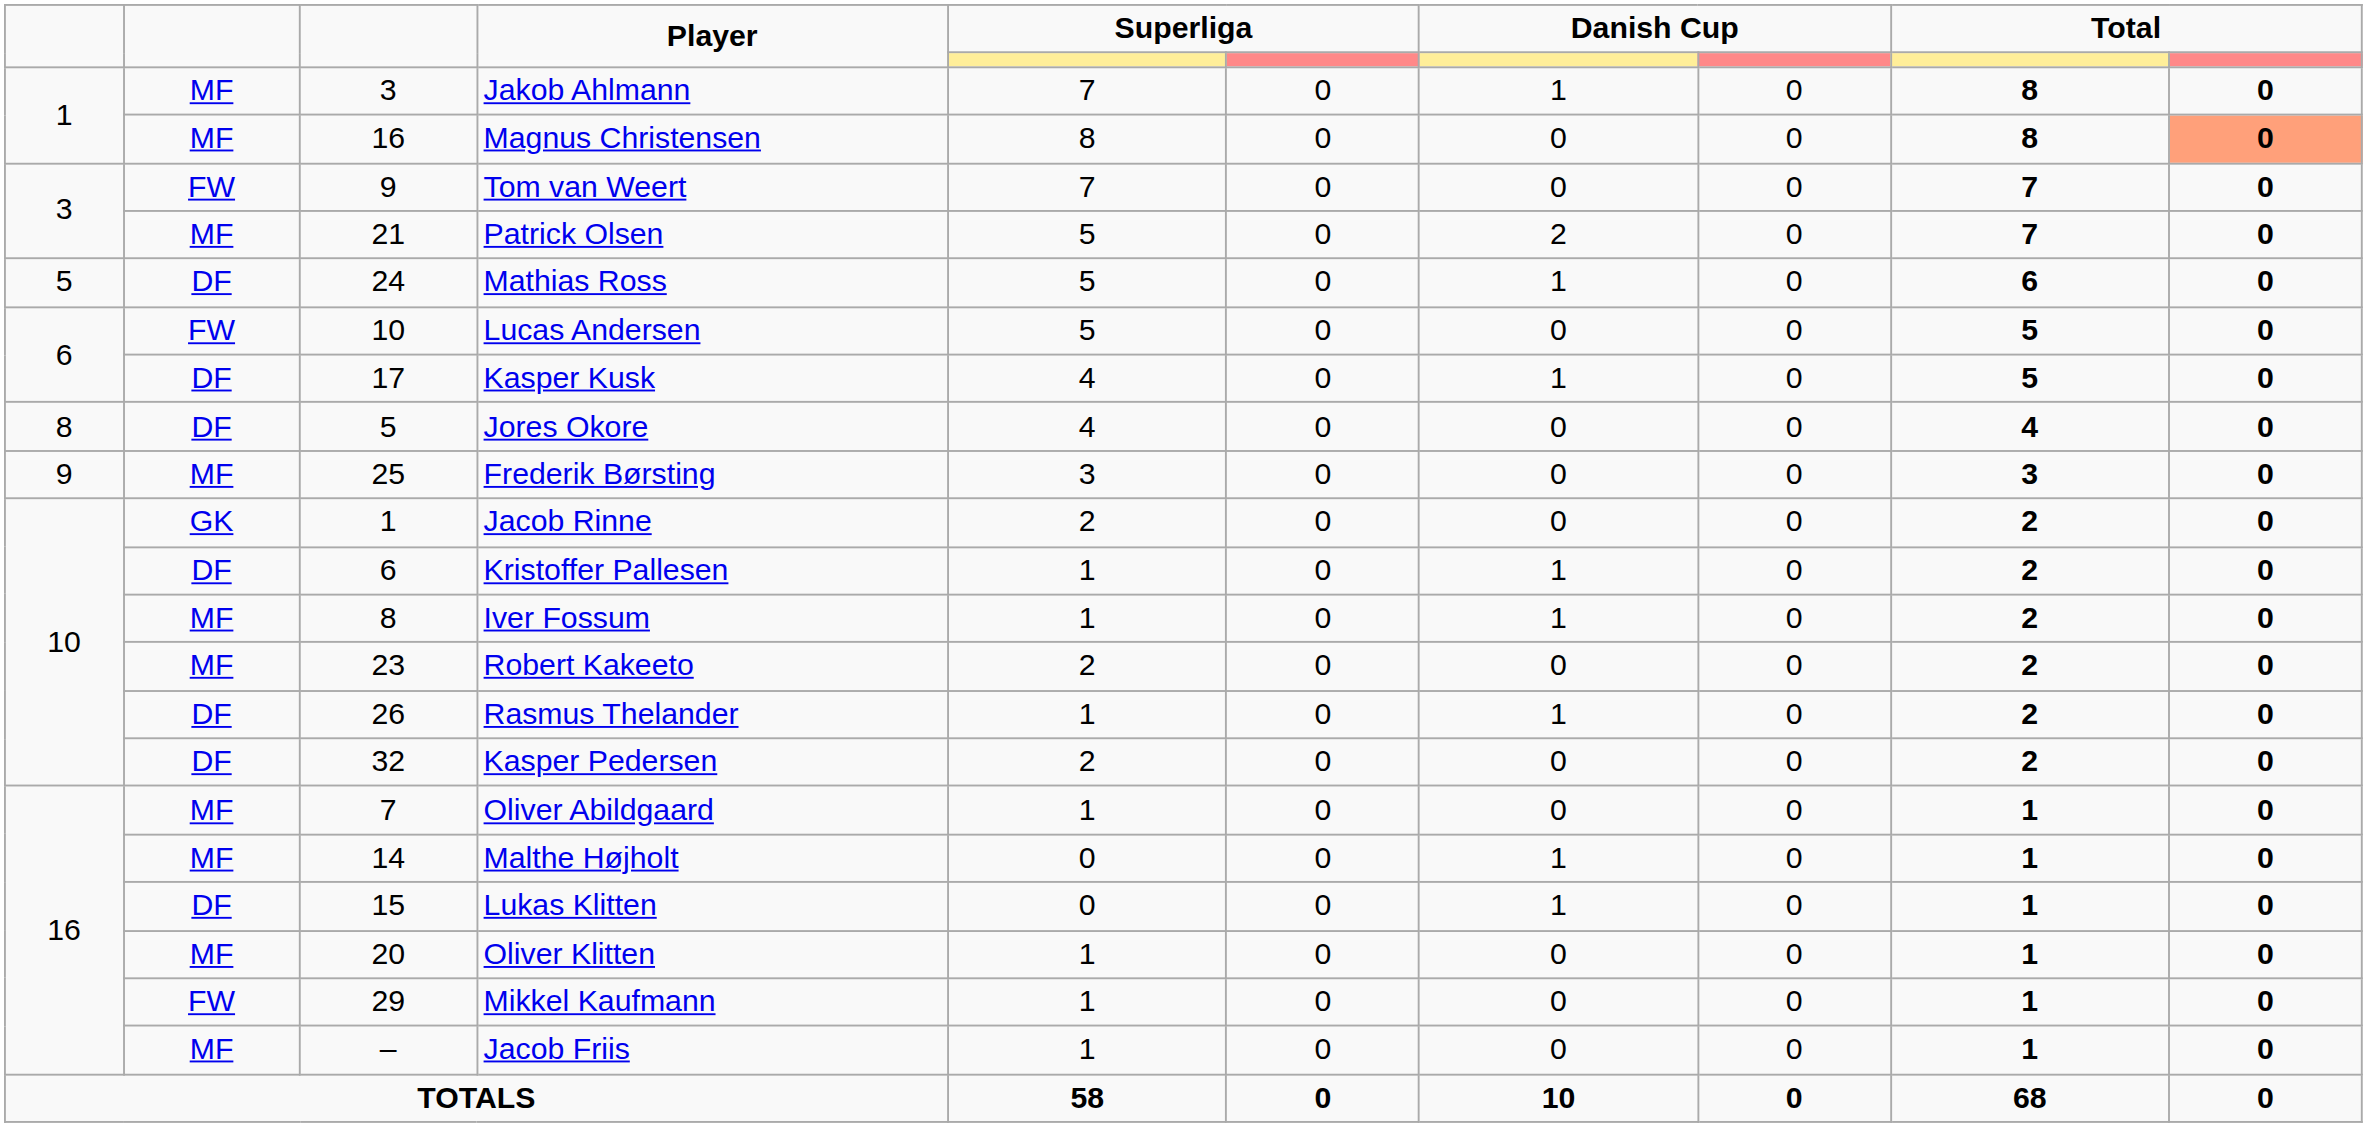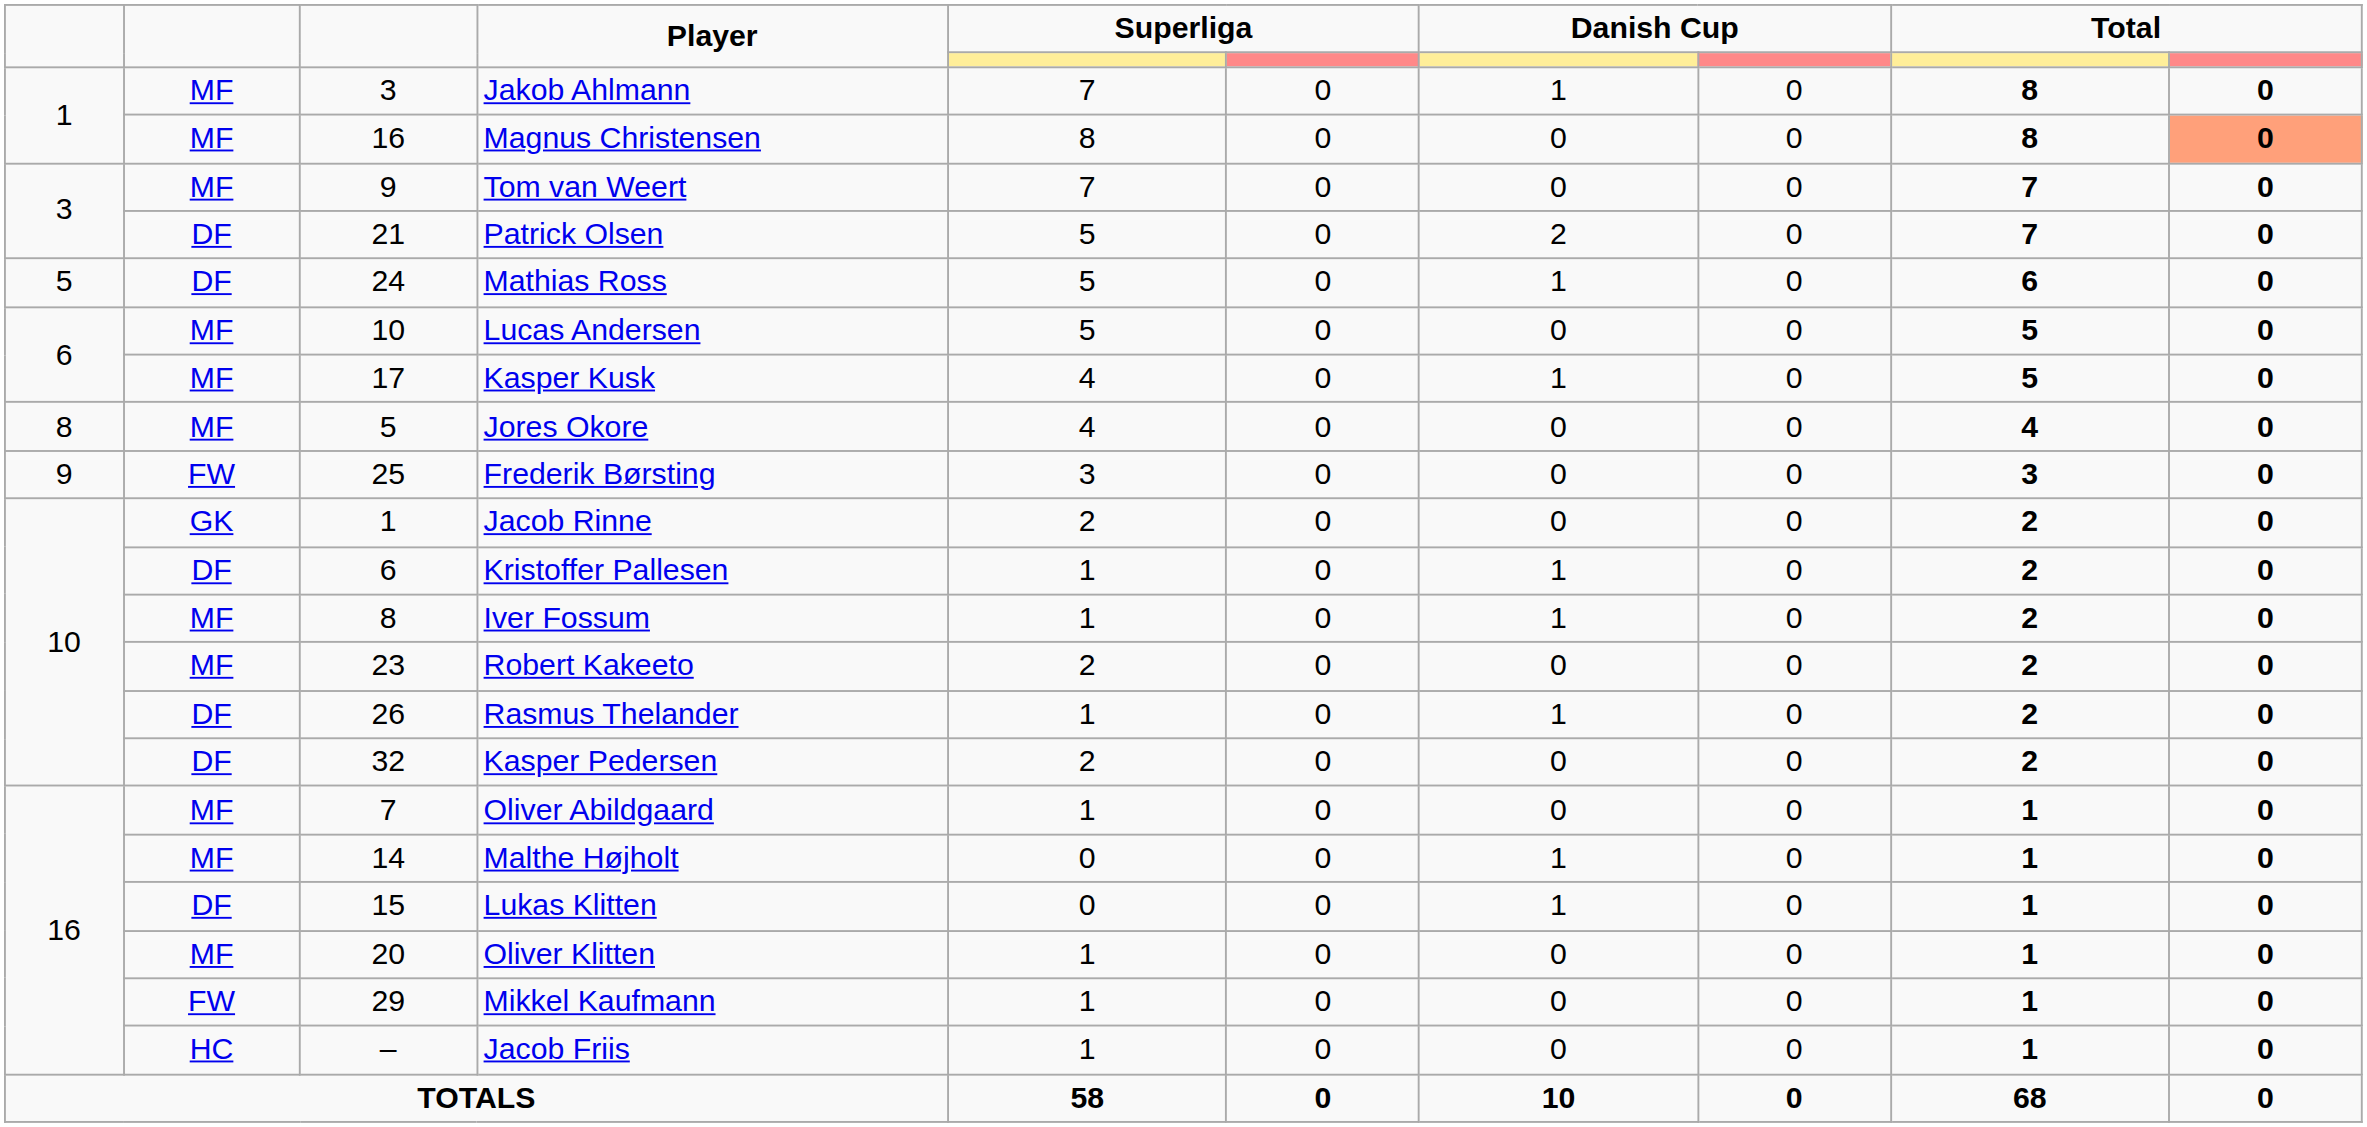 <table class="wikitable" style="text-align:center;">
 <tr>
 <td rowspan="2"  style="width:2%;"><strong></strong></td>
 <td rowspan="2"  style="width:3%;"><strong></strong></td>
 <td rowspan="2"  style="width:3%;"><strong></strong></td>
 <td rowspan="2"  style="width:8%;"><strong>Player</strong></td>
 <td colspan="2"  style="width:8%;"><strong>Superliga</strong></td>
 <td colspan="2"  style="width:8%;"><strong>Danish Cup</strong></td>
 <td colspan="2"  style="width:8%;"><strong>Total</strong></td>
 </tr>
 <tr>
 <th style="width:10px; background:#fe9;"></th>
 <th style="width:10px; background:#ff8888;"></th>
 <th style="width:10px; background:#fe9;"></th>
 <th style="width:10px; background:#ff8888;"></th>
 <th style="width:10px; background:#fe9;"></th>
 <th style="width:10px; background:#ff8888;"></th>
 </tr>
 <tr>
 <td rowspan=2>1</td>
 <td><a href='#'>MF</a></td>
 <td>3</td>
 <td align=left> <a href='#'>Jakob Ahlmann</a></td>
 <td>7</td>
 <td>0</td>
 <td>1</td>
 <td>0</td>
 <td><strong>8</strong></td>
 <td><strong>0</strong></td>
 </tr>
 <tr>
 <td><a href='#'>MF</a></td>
 <td>16</td>
 <td align=left> <a href='#'>Magnus Christensen</a></td>
 <td>8</td>
 <td>0</td>
 <td>0</td>
 <td>0</td>
 <td><strong>8</strong></td>
 <td style="background: lightsalmon;"><strong>0</strong></td>
 </tr>
 <tr>
 <td rowspan=2>3</td>
-<td><a href='#'>FW</a></td>
+<td><a href='#'>MF</a></td>
 <td>9</td>
 <td align=left> <a href='#'>Tom van Weert</a></td>
 <td>7</td>
 <td>0</td>
 <td>0</td>
 <td>0</td>
 <td><strong>7</strong></td>
 <td><strong>0</strong></td>
 </tr>
 <tr>
-<td><a href='#'>MF</a></td>
+<td><a href='#'>DF</a></td>
 <td>21</td>
 <td align=left> <a href='#'>Patrick Olsen</a></td>
 <td>5</td>
 <td>0</td>
 <td>2</td>
 <td>0</td>
 <td><strong>7</strong></td>
 <td><strong>0</strong></td>
 </tr>
 <tr>
 <td rowspan=1>5</td>
 <td><a href='#'>DF</a></td>
 <td>24</td>
 <td align=left> <a href='#'>Mathias Ross</a></td>
 <td>5</td>
 <td>0</td>
 <td>1</td>
 <td>0</td>
 <td><strong>6</strong></td>
 <td><strong>0</strong></td>
 </tr>
 <tr>
 <td rowspan=2>6</td>
-<td><a href='#'>FW</a></td>
+<td><a href='#'>MF</a></td>
 <td>10</td>
 <td align=left> <a href='#'>Lucas Andersen</a></td>
 <td>5</td>
 <td>0</td>
 <td>0</td>
 <td>0</td>
 <td><strong>5</strong></td>
 <td><strong>0</strong></td>
 </tr>
 <tr>
-<td><a href='#'>DF</a></td>
+<td><a href='#'>MF</a></td>
 <td>17</td>
 <td align=left> <a href='#'>Kasper Kusk</a></td>
 <td>4</td>
 <td>0</td>
 <td>1</td>
 <td>0</td>
 <td><strong>5</strong></td>
 <td><strong>0</strong></td>
 </tr>
 <tr>
 <td rowspan=1>8</td>
-<td><a href='#'>DF</a></td>
+<td><a href='#'>MF</a></td>
 <td>5</td>
 <td align=left> <a href='#'>Jores Okore</a></td>
 <td>4</td>
 <td>0</td>
 <td>0</td>
 <td>0</td>
 <td><strong>4</strong></td>
 <td><strong>0</strong></td>
 </tr>
 <tr>
 <td rowspan=1>9</td>
-<td><a href='#'>MF</a></td>
+<td><a href='#'>FW</a></td>
 <td>25</td>
 <td align=left> <a href='#'>Frederik Børsting</a></td>
 <td>3</td>
 <td>0</td>
 <td>0</td>
 <td>0</td>
 <td><strong>3</strong></td>
 <td><strong>0</strong></td>
 </tr>
 <tr>
 <td rowspan=6>10</td>
 <td><a href='#'>GK</a></td>
 <td>1</td>
 <td align=left> <a href='#'>Jacob Rinne</a></td>
 <td>2</td>
 <td>0</td>
 <td>0</td>
 <td>0</td>
 <td><strong>2</strong></td>
 <td><strong>0</strong></td>
 </tr>
 <tr>
 <td><a href='#'>DF</a></td>
 <td>6</td>
 <td align=left> <a href='#'>Kristoffer Pallesen</a></td>
 <td>1</td>
 <td>0</td>
 <td>1</td>
 <td>0</td>
 <td><strong>2</strong></td>
 <td><strong>0</strong></td>
 </tr>
 <tr>
 <td><a href='#'>MF</a></td>
 <td>8</td>
 <td align=left> <a href='#'>Iver Fossum</a></td>
 <td>1</td>
 <td>0</td>
 <td>1</td>
 <td>0</td>
 <td><strong>2</strong></td>
 <td><strong>0</strong></td>
 </tr>
 <tr>
 <td><a href='#'>MF</a></td>
 <td>23</td>
 <td align=left> <a href='#'>Robert Kakeeto</a></td>
 <td>2</td>
 <td>0</td>
 <td>0</td>
 <td>0</td>
 <td><strong>2</strong></td>
 <td><strong>0</strong></td>
 </tr>
 <tr>
 <td><a href='#'>DF</a></td>
 <td>26</td>
 <td align=left> <a href='#'>Rasmus Thelander</a></td>
 <td>1</td>
 <td>0</td>
 <td>1</td>
 <td>0</td>
 <td><strong>2</strong></td>
 <td><strong>0</strong></td>
 </tr>
 <tr>
 <td><a href='#'>DF</a></td>
 <td>32</td>
 <td align=left> <a href='#'>Kasper Pedersen</a></td>
 <td>2</td>
 <td>0</td>
 <td>0</td>
 <td>0</td>
 <td><strong>2</strong></td>
 <td><strong>0</strong></td>
 </tr>
 <tr>
 <td rowspan=6>16</td>
 <td><a href='#'>MF</a></td>
 <td>7</td>
 <td align=left> <a href='#'>Oliver Abildgaard</a></td>
 <td>1</td>
 <td>0</td>
 <td>0</td>
 <td>0</td>
 <td><strong>1</strong></td>
 <td><strong>0</strong></td>
 </tr>
 <tr>
 <td><a href='#'>MF</a></td>
 <td>14</td>
 <td align=left> <a href='#'>Malthe Højholt</a></td>
 <td>0</td>
 <td>0</td>
 <td>1</td>
 <td>0</td>
 <td><strong>1</strong></td>
 <td><strong>0</strong></td>
 </tr>
 <tr>
 <td><a href='#'>DF</a></td>
 <td>15</td>
 <td align=left> <a href='#'>Lukas Klitten</a></td>
 <td>0</td>
 <td>0</td>
 <td>1</td>
 <td>0</td>
 <td><strong>1</strong></td>
 <td><strong>0</strong></td>
 </tr>
 <tr>
 <td><a href='#'>MF</a></td>
 <td>20</td>
 <td align=left> <a href='#'>Oliver Klitten</a></td>
 <td>1</td>
 <td>0</td>
 <td>0</td>
 <td>0</td>
 <td><strong>1</strong></td>
 <td><strong>0</strong></td>
 </tr>
 <tr>
 <td><a href='#'>FW</a></td>
 <td>29</td>
 <td align=left> <a href='#'>Mikkel Kaufmann</a></td>
 <td>1</td>
 <td>0</td>
 <td>0</td>
 <td>0</td>
 <td><strong>1</strong></td>
 <td><strong>0</strong></td>
 </tr>
 <tr>
-<td><a href='#'>MF</a></td>
+<td><a href='#'>HC</a></td>
 <td>–</td>
 <td align=left> <a href='#'>Jacob Friis</a></td>
 <td>1</td>
 <td>0</td>
 <td>0</td>
 <td>0</td>
 <td><strong>1</strong></td>
 <td><strong>0</strong></td>
 </tr>
 <tr>
 <td colspan="4"><strong>TOTALS</strong></td>
 <td><strong>58</strong></td>
 <td><strong>0</strong></td>
 <td><strong>10</strong></td>
 <td><strong>0</strong></td>
 <td><strong>68</strong></td>
 <td><strong>0</strong></td>
 </tr>
 </table>
